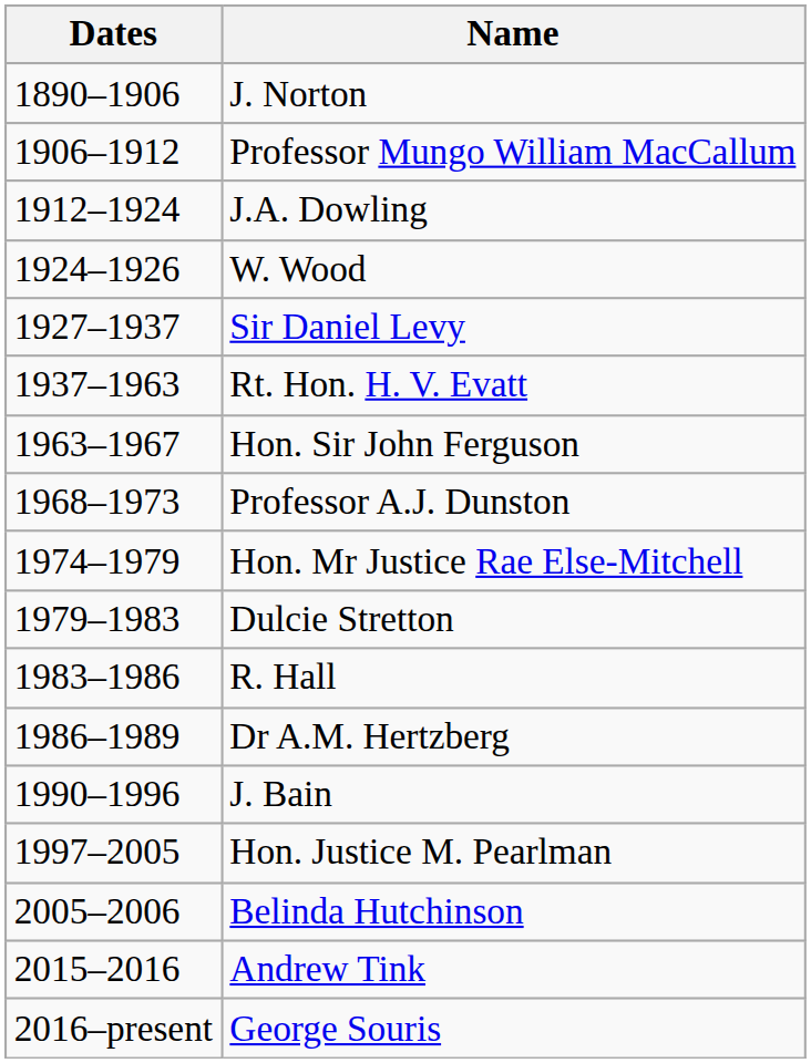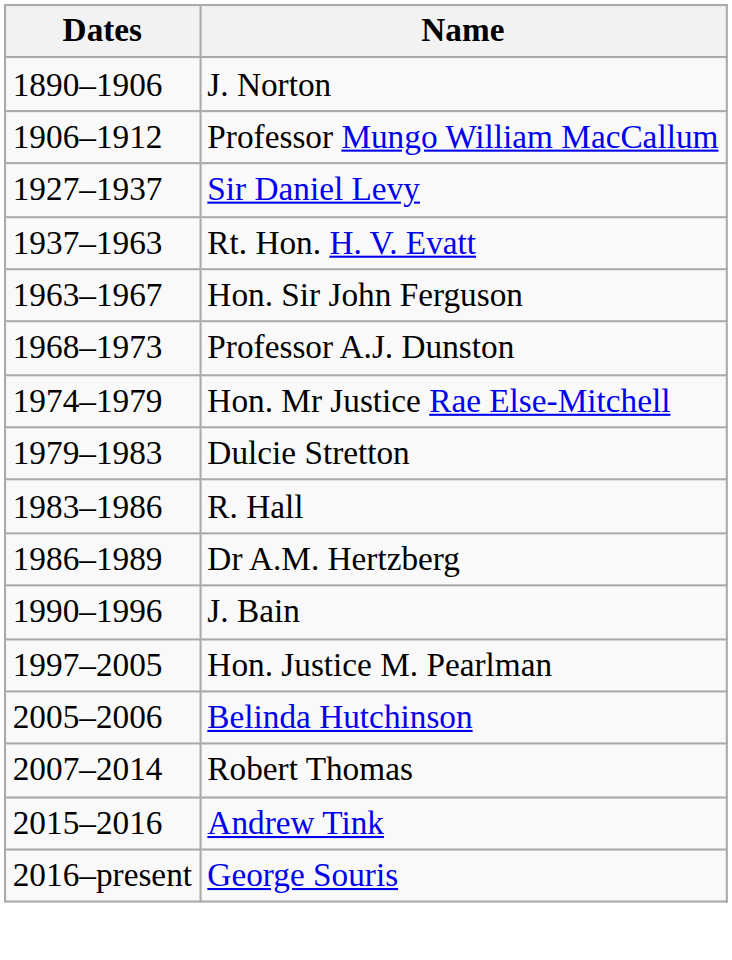 <table class="wikitable">
 <tr>
 <th>Dates</th>
 <th>Name</th>
 </tr>
 <tr>
 <td>1890–1906</td>
 <td>J. Norton</td>
 </tr>
 <tr>
 <td>1906–1912</td>
 <td>Professor <a href='#'>Mungo William MacCallum</a></td>
-</tr>
-<tr>
-<td>1912–1924</td>
-<td>J.A. Dowling</td>
-</tr>
-<tr>
-<td>1924–1926</td>
-<td>W. Wood</td>
 </tr>
 <tr>
 <td>1927–1937</td>
 <td><a href='#'>Sir Daniel Levy</a></td>
 </tr>
 <tr>
 <td>1937–1963</td>
 <td>Rt. Hon. <a href='#'>H. V. Evatt</a></td>
 </tr>
 <tr>
 <td>1963–1967</td>
 <td>Hon. Sir John Ferguson </td>
 </tr>
 <tr>
 <td>1968–1973</td>
 <td>Professor A.J. Dunston</td>
 </tr>
 <tr>
 <td>1974–1979</td>
 <td>Hon. Mr Justice <a href='#'>Rae Else-Mitchell</a> </td>
 </tr>
 <tr>
 <td>1979–1983</td>
 <td>Dulcie Stretton </td>
 </tr>
 <tr>
 <td>1983–1986</td>
 <td>R. Hall</td>
 </tr>
 <tr>
 <td>1986–1989</td>
 <td>Dr A.M. Hertzberg </td>
 </tr>
 <tr>
 <td>1990–1996</td>
 <td>J. Bain </td>
 </tr>
 <tr>
 <td>1997–2005</td>
 <td>Hon. Justice M. Pearlman </td>
 </tr>
 <tr>
 <td>2005–2006</td>
 <td><a href='#'>Belinda Hutchinson</a> </td>
 </tr>
 <tr>
+<td>2007–2014</td>
+<td>Robert Thomas </td>
+</tr>
+<tr>
 <td>2015–2016</td>
 <td><a href='#'>Andrew Tink</a> </td>
 </tr>
 <tr>
 <td>2016–present</td>
 <td><a href='#'>George Souris</a> </td>
 </tr>
 </table>
